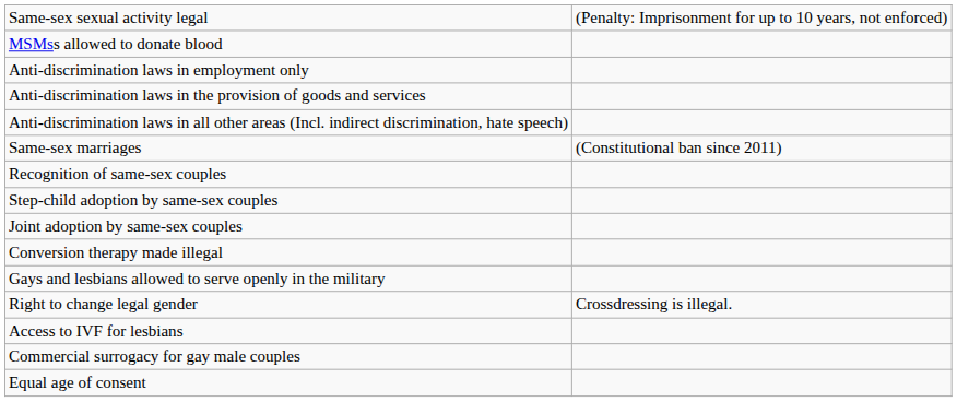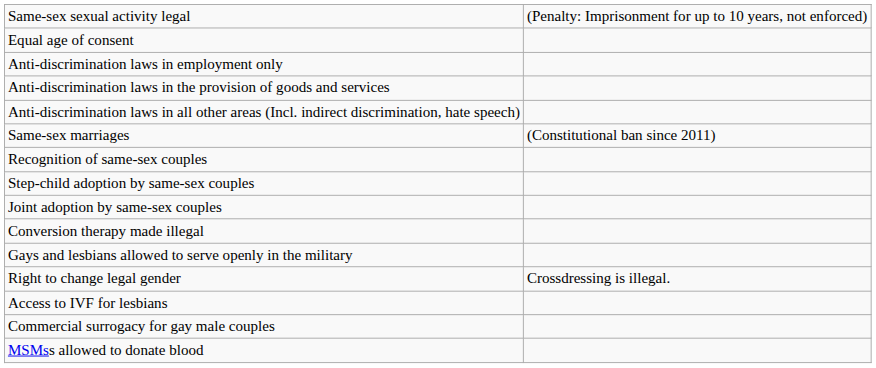 <table class="wikitable">
 <tr>
 <td>Same-sex sexual activity legal</td>
 <td> (Penalty: Imprisonment for up to 10 years, not enforced)</td>
 </tr>
 <tr>
-<td><a href='#'>MSMs</a>s allowed to donate blood</td>
+<td>Equal age of consent</td>
 <td></td>
 </tr>
 <tr>
 <td>Anti-discrimination laws in employment only</td>
 <td></td>
 </tr>
 <tr>
 <td>Anti-discrimination laws in the provision of goods and services</td>
 <td></td>
 </tr>
 <tr>
 <td>Anti-discrimination laws in all other areas (Incl. indirect discrimination, hate speech)</td>
 <td></td>
 </tr>
 <tr>
 <td>Same-sex marriages</td>
 <td> (Constitutional ban since 2011)</td>
 </tr>
 <tr>
 <td>Recognition of same-sex couples</td>
 <td></td>
 </tr>
 <tr>
 <td>Step-child adoption by same-sex couples</td>
 <td></td>
 </tr>
 <tr>
 <td>Joint adoption by same-sex couples</td>
 <td></td>
 </tr>
 <tr>
 <td>Conversion therapy made illegal</td>
 <td></td>
 </tr>
 <tr>
 <td>Gays and lesbians allowed to serve openly in the military</td>
 <td></td>
 </tr>
 <tr>
 <td>Right to change legal gender</td>
 <td> Crossdressing is illegal.</td>
 </tr>
 <tr>
 <td>Access to IVF for lesbians</td>
 <td></td>
 </tr>
 <tr>
 <td>Commercial surrogacy for gay male couples</td>
 <td></td>
 </tr>
 <tr>
-<td>Equal age of consent</td>
+<td><a href='#'>MSMs</a>s allowed to donate blood</td>
 <td></td>
 </tr>
 </table>
